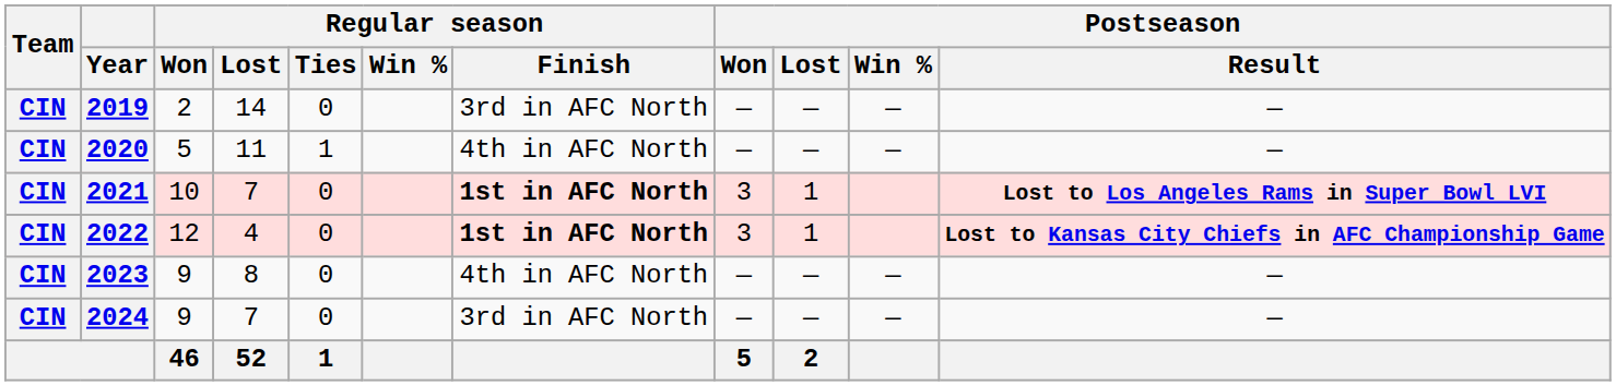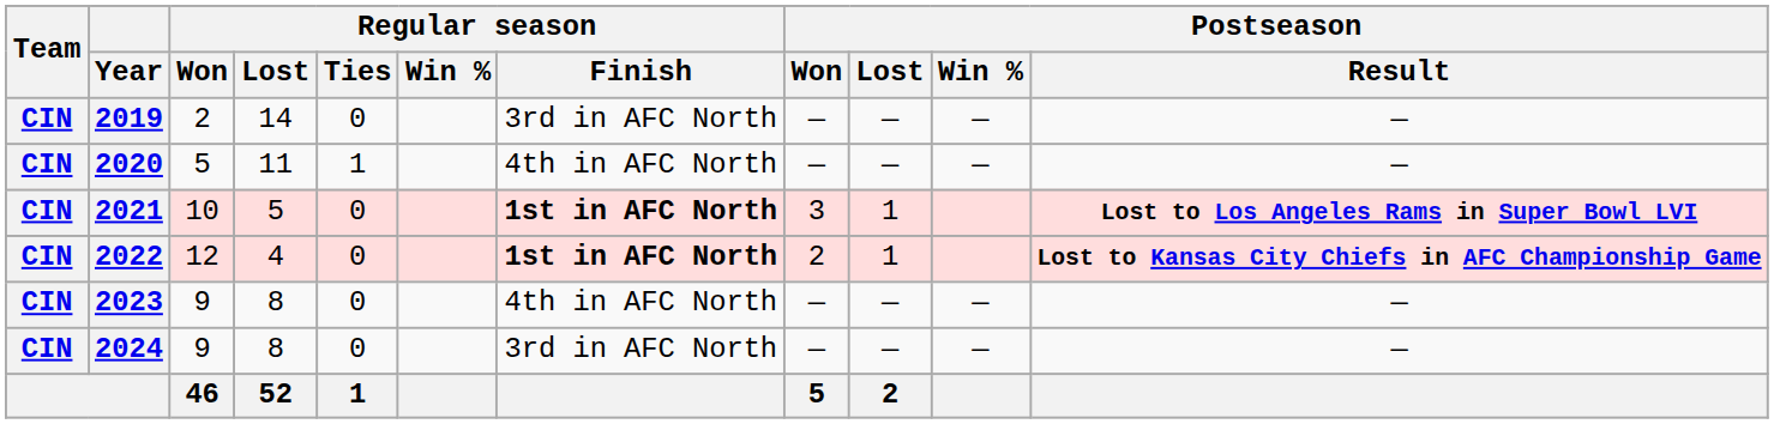 <table class="wikitable" style="font-size: 95%; text-align:center;">
 <tr>
 <th rowspan="2">Team</th>
 <th 88rowspan="2"></th>
 <th colspan="5">Regular season</th>
 <th colspan="4">Postseason</th>
 </tr>
 <tr>
 <th>Year</th>
 <th>Won</th>
 <th>Lost</th>
 <th>Ties</th>
 <th>Win %</th>
 <th>Finish</th>
 <th>Won</th>
 <th>Lost</th>
 <th>Win %</th>
 <th>Result</th>
 </tr>
 <tr>
 <th><a href='#'>CIN</a></th>
 <th><a href='#'>2019</a></th>
 <td>2</td>
 <td>14</td>
 <td>0</td>
 <td></td>
 <td>3rd in AFC North</td>
 <td>—</td>
 <td>—</td>
 <td>—</td>
 <td>—</td>
 </tr>
 <tr>
 <th><a href='#'>CIN</a></th>
 <th><a href='#'>2020</a></th>
 <td>5</td>
 <td>11</td>
 <td>1</td>
 <td></td>
 <td>4th in AFC North</td>
 <td>—</td>
 <td>—</td>
 <td>—</td>
 <td>—</td>
 </tr>
 <tr style="background:#fdd">
 <th><a href='#'>CIN</a></th>
 <th><a href='#'>2021</a></th>
 <td>10</td>
-<td>7</td>
+<td>5</td>
 <td>0</td>
 <td></td>
 <td><strong>1st in AFC North</strong></td>
 <td>3</td>
 <td>1</td>
 <td></td>
 <td><small><strong>Lost to <a href='#'>Los Angeles Rams</a> in <a href='#'>Super Bowl LVI</a></strong></small></td>
 </tr>
 <tr style="background:#fdd">
 <th><a href='#'>CIN</a></th>
 <th><a href='#'>2022</a></th>
 <td>12</td>
 <td>4</td>
 <td>0</td>
 <td></td>
 <td><strong>1st in AFC North</strong></td>
-<td>3</td>
+<td>2</td>
 <td>1</td>
 <td></td>
 <td><small><strong>Lost to <a href='#'>Kansas City Chiefs</a> in <a href='#'>AFC Championship Game</a></strong></small></td>
 </tr>
 <tr>
 <th><a href='#'>CIN</a></th>
 <th><a href='#'>2023</a></th>
 <td>9</td>
 <td>8</td>
 <td>0</td>
 <td></td>
 <td>4th in AFC North</td>
 <td>—</td>
 <td>—</td>
 <td>—</td>
 <td>—</td>
 </tr>
 <tr>
 <th><a href='#'>CIN</a></th>
 <th><a href='#'>2024</a></th>
 <td>9</td>
-<td>7</td>
+<td>8</td>
 <td>0</td>
 <td></td>
 <td>3rd in AFC North</td>
 <td>—</td>
 <td>—</td>
 <td>—</td>
 <td>—</td>
 </tr>
 <tr>
 <th colspan="2"></th>
 <th>46</th>
 <th>52</th>
 <th>1</th>
 <th></th>
 <th></th>
 <th>5</th>
 <th>2</th>
 <th></th>
 <th></th>
 </tr>
 </table>
